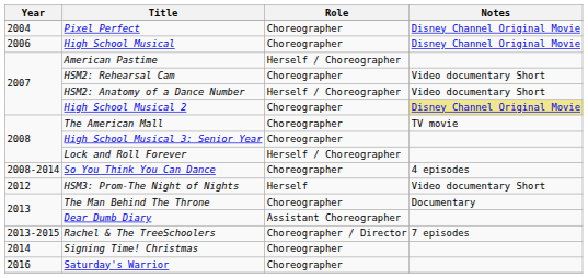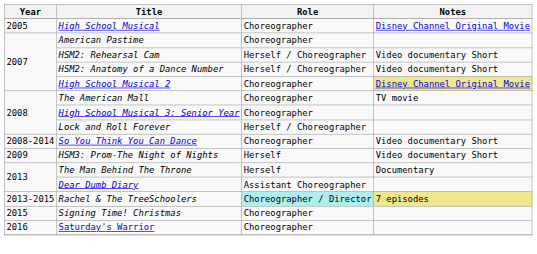 <table class="wikitable sortable">
 <tr>
 <th>Year</th>
 <th>Title</th>
 <th>Role</th>
 <th>Notes</th>
 </tr>
 <tr>
 </tr>
 <tr>
-<td>2004</td>
-<td><em><a href='#'>Pixel Perfect</a></em></td>
-<td>Choreographer</td>
-<td><a href='#'>Disney Channel Original Movie</a></td>
-</tr>
-<tr>
-<td>2006</td>
+<td>2005</td>
 <td><em><a href='#'>High School Musical</a></em></td>
 <td>Choreographer</td>
 <td><a href='#'>Disney Channel Original Movie</a></td>
 </tr>
 <tr>
 <td rowspan=4>2007</td>
 <td><em>American Pastime</em></td>
-<td>Herself / Choreographer</td>
+<td>Choreographer</td>
 <td></td>
 </tr>
 <tr>
 <td><em>HSM2: Rehearsal Cam</em></td>
-<td>Choreographer</td>
+<td>Herself / Choreographer</td>
 <td>Video documentary Short</td>
 </tr>
 <tr>
 <td><em>HSM2: Anatomy of a Dance Number</em></td>
 <td>Herself / Choreographer</td>
 <td>Video documentary Short</td>
 </tr>
 <tr>
 <td><em><a href='#'>High School Musical 2</a></em></td>
 <td>Choreographer</td>
 <td style="background: khaki;"><a href='#'>Disney Channel Original Movie</a></td>
 </tr>
 <tr>
 <td rowspan=3>2008</td>
 <td><em>The American Mall</em></td>
 <td>Choreographer</td>
 <td>TV movie</td>
 </tr>
 <tr>
 <td><em><a href='#'>High School Musical 3: Senior Year</a></em></td>
 <td>Choreographer</td>
 <td></td>
 </tr>
 <tr>
 <td><em>Lock and Roll Forever</em></td>
 <td>Herself / Choreographer</td>
 <td></td>
 </tr>
 <tr>
 <td>2008-2014</td>
 <td><em><a href='#'>So You Think You Can Dance</a></em></td>
 <td>Choreographer</td>
-<td>4 episodes</td>
+<td>Video documentary Short</td>
 </tr>
 <tr>
-<td>2012</td>
+<td>2009</td>
 <td><em>HSM3: Prom-The Night of Nights</em></td>
 <td>Herself</td>
 <td>Video documentary Short</td>
 </tr>
 <tr>
 <td rowspan=2>2013</td>
 <td><em>The Man Behind The Throne</em></td>
-<td>Choreographer</td>
+<td>Herself</td>
 <td>Documentary</td>
 </tr>
 <tr>
 <td><em><a href='#'>Dear Dumb Diary</a></em></td>
 <td>Assistant Choreographer</td>
 <td></td>
 </tr>
 <tr>
 <td>2013-2015</td>
 <td><em>Rachel & The TreeSchoolers</em></td>
-<td>Choreographer / Director</td>
-<td>7 episodes</td>
+<td style="background: paleturquoise;">Choreographer / Director</td>
+<td style="background: khaki;">7 episodes</td>
 </tr>
 <tr>
-<td>2014</td>
+<td>2015</td>
 <td><em>Signing Time! Christmas</em></td>
 <td>Choreographer</td>
 <td></td>
 </tr>
 <tr>
 <td>2016</td>
 <td><a href='#'>Saturday's Warrior</a></td>
 <td>Choreographer</td>
 <td></td>
 </tr>
 <tr>
 </tr>
 </table>
